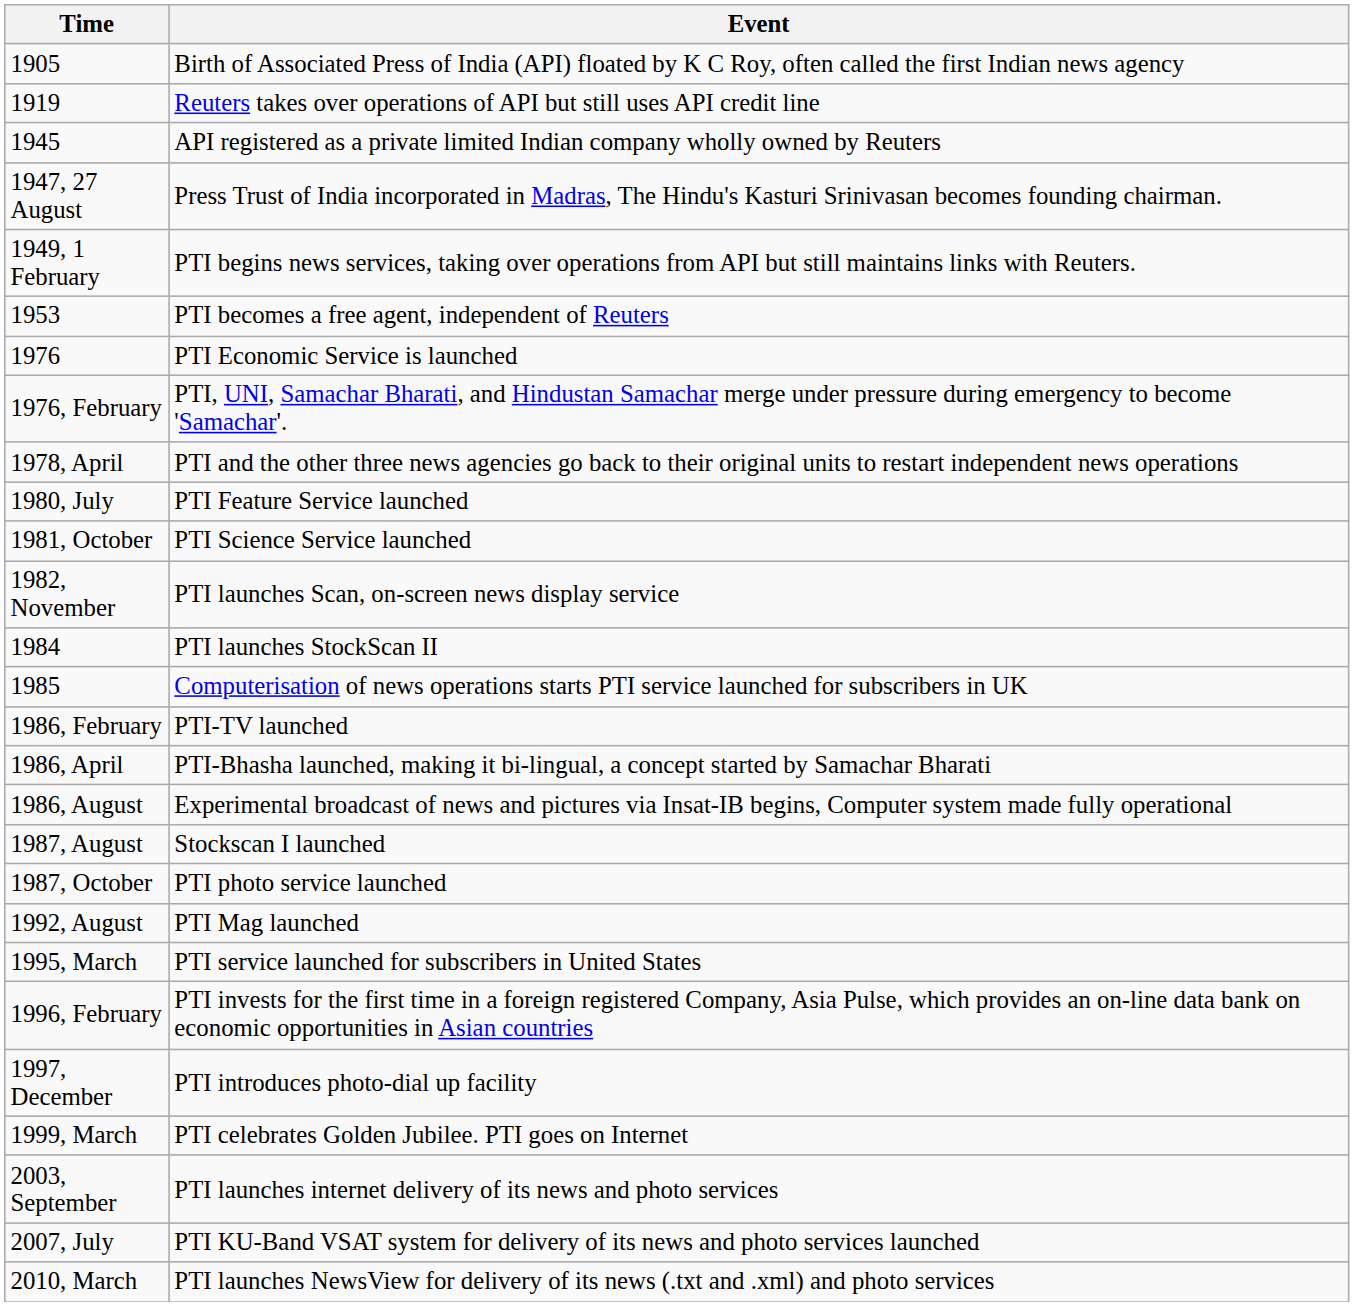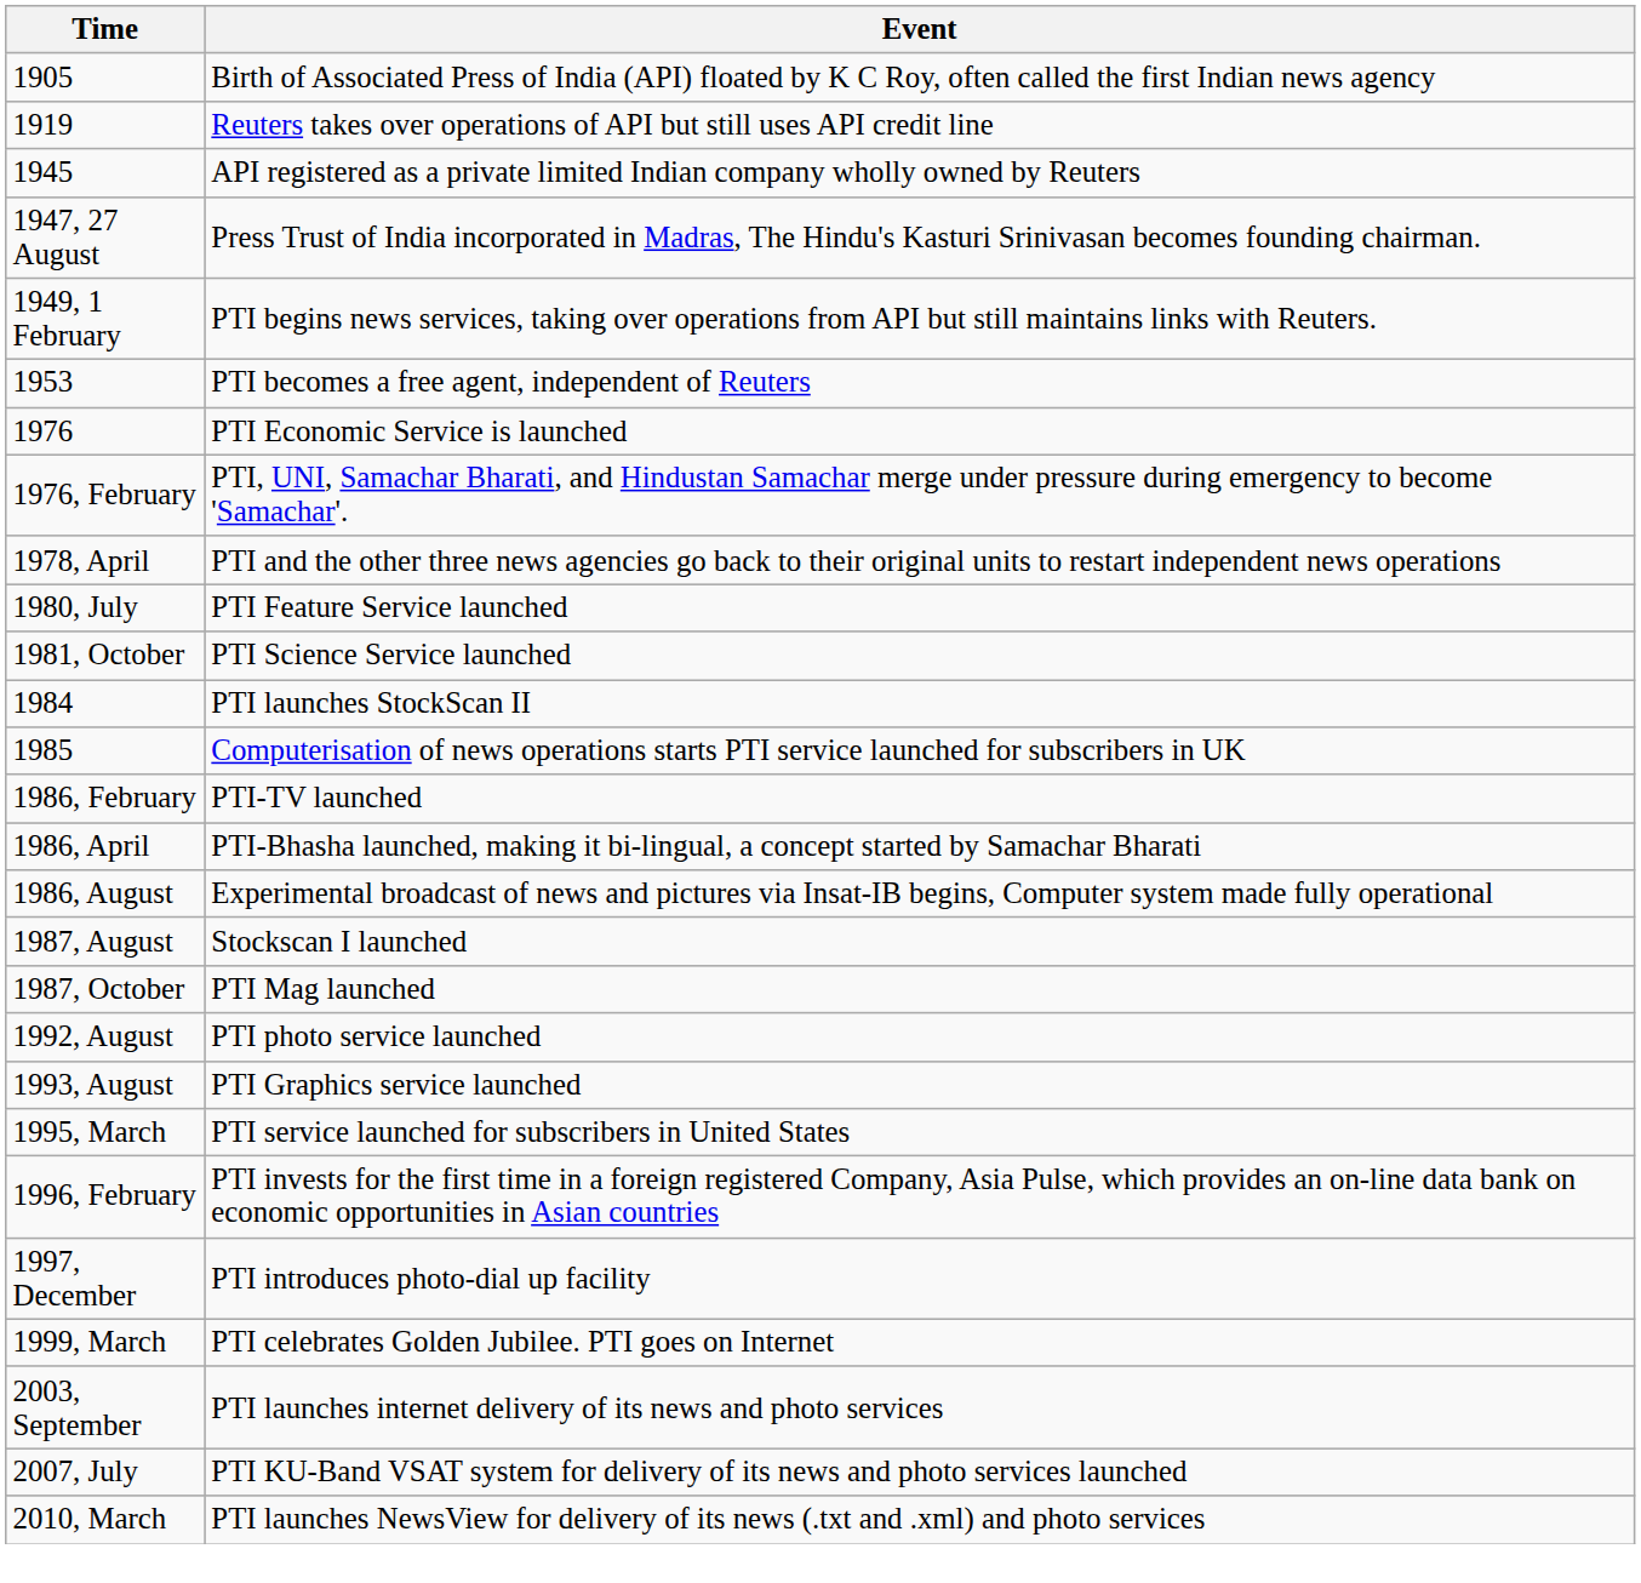 <table class="wikitable">
 <tr>
 <th>Time</th>
 <th>Event</th>
 </tr>
 <tr>
 <td>1905</td>
 <td>Birth of Associated Press of India (API) floated by K C Roy, often called the first Indian news agency</td>
 </tr>
 <tr>
 <td>1919</td>
 <td><a href='#'>Reuters</a> takes over operations of API but still uses API credit line</td>
 </tr>
 <tr>
 <td>1945</td>
 <td>API registered as a private limited Indian company wholly owned by Reuters</td>
 </tr>
 <tr>
 <td>1947, 27 August</td>
 <td>Press Trust of India incorporated in <a href='#'>Madras</a>, The Hindu's Kasturi Srinivasan becomes founding chairman.</td>
 </tr>
 <tr>
 <td>1949, 1 February</td>
 <td>PTI begins news services, taking over operations from API but still maintains links with Reuters.</td>
 </tr>
 <tr>
 <td>1953</td>
 <td>PTI becomes a free agent, independent of <a href='#'>Reuters</a></td>
 </tr>
 <tr>
 <td>1976</td>
 <td>PTI Economic Service is launched</td>
 </tr>
 <tr>
 <td>1976, February</td>
 <td>PTI, <a href='#'>UNI</a>, <a href='#'>Samachar Bharati</a>, and <a href='#'>Hindustan Samachar</a> merge under pressure during emergency to become '<a href='#'>Samachar</a>'.</td>
 </tr>
 <tr>
 <td>1978, April</td>
 <td>PTI and the other three news agencies go back to their original units to restart independent news operations</td>
 </tr>
 <tr>
 <td>1980, July</td>
 <td>PTI Feature Service launched</td>
 </tr>
 <tr>
 <td>1981, October</td>
 <td>PTI Science Service launched</td>
 </tr>
 <tr>
-<td>1982, November</td>
-<td>PTI launches Scan, on-screen news display service</td>
-</tr>
-<tr>
 <td>1984</td>
 <td>PTI launches StockScan II</td>
 </tr>
 <tr>
 <td>1985</td>
 <td><a href='#'>Computerisation</a> of news operations starts PTI service launched for subscribers in UK</td>
 </tr>
 <tr>
 <td>1986, February</td>
 <td>PTI-TV launched</td>
 </tr>
 <tr>
 <td>1986, April</td>
 <td>PTI-Bhasha launched, making it bi-lingual, a concept started by Samachar Bharati</td>
 </tr>
 <tr>
 <td>1986, August</td>
 <td>Experimental broadcast of news and pictures via Insat-IB begins, Computer system made fully operational</td>
 </tr>
 <tr>
 <td>1987, August</td>
 <td>Stockscan I launched</td>
 </tr>
 <tr>
 <td>1987, October</td>
+<td>PTI Mag launched</td>
+</tr>
+<tr>
+<td>1992, August</td>
 <td>PTI photo service launched</td>
 </tr>
 <tr>
-<td>1992, August</td>
-<td>PTI Mag launched</td>
+<td>1993, August</td>
+<td>PTI Graphics service launched</td>
 </tr>
 <tr>
 <td>1995, March</td>
 <td>PTI service launched for subscribers in United States</td>
 </tr>
 <tr>
 <td>1996, February</td>
 <td>PTI invests for the first time in a foreign registered Company, Asia Pulse, which provides an on-line data bank on economic opportunities in <a href='#'>Asian countries</a></td>
 </tr>
 <tr>
 <td>1997, December</td>
 <td>PTI introduces photo-dial up facility</td>
 </tr>
 <tr>
 <td>1999, March</td>
 <td>PTI celebrates Golden Jubilee. PTI goes on Internet</td>
 </tr>
 <tr>
 <td>2003, September</td>
 <td>PTI launches internet delivery of its news and photo services</td>
 </tr>
 <tr>
 <td>2007, July</td>
 <td>PTI KU-Band VSAT system for delivery of its news and photo services launched</td>
 </tr>
 <tr>
 <td>2010, March</td>
 <td>PTI launches NewsView for delivery of its news (.txt and .xml) and photo services</td>
 </tr>
 </table>
